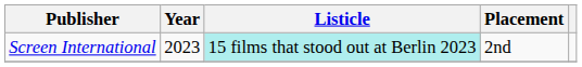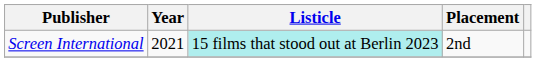 <table class="wikitable plainrowheaders">
 <tr>
 <th scope="col">Publisher</th>
 <th scope="col">Year</th>
 <th scope="col"><a href='#'>Listicle</a></th>
 <th scope="col">Placement</th>
 <th scope="col"></th>
 </tr>
 <tr>
 <td><em><a href='#'>Screen International</a></em></td>
-<td>2023</td>
+<td>2021</td>
 <td style="background: paleturquoise;">15 films that stood out at Berlin 2023</td>
 <td>2nd</td>
 <td style="text-align:center;"></td>
 </tr>
 <tr>
 </tr>
 </table>
